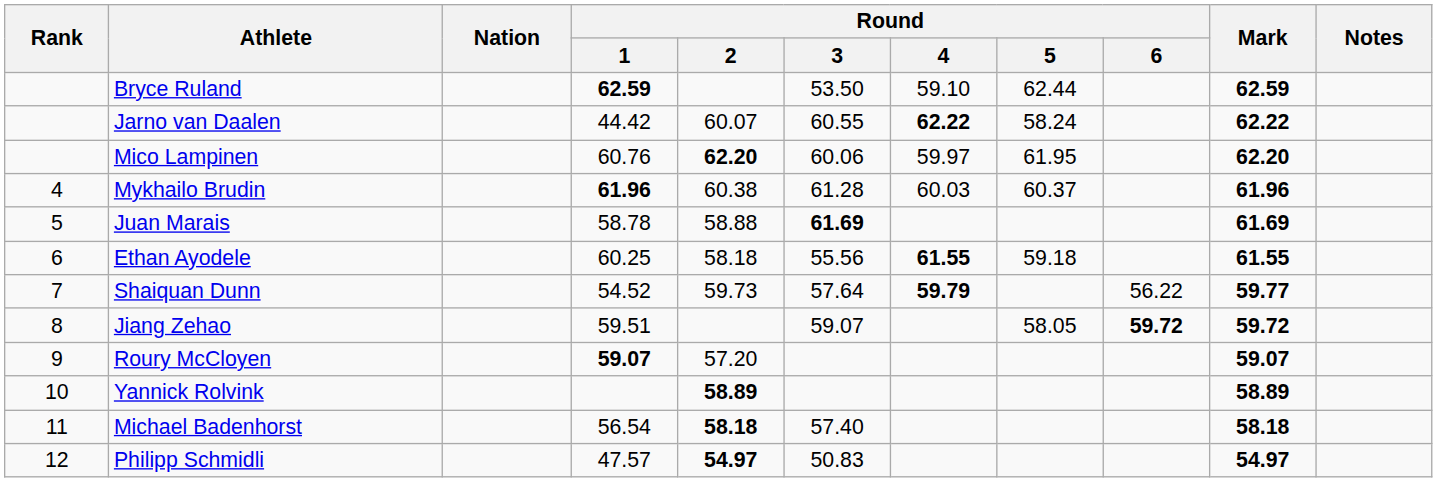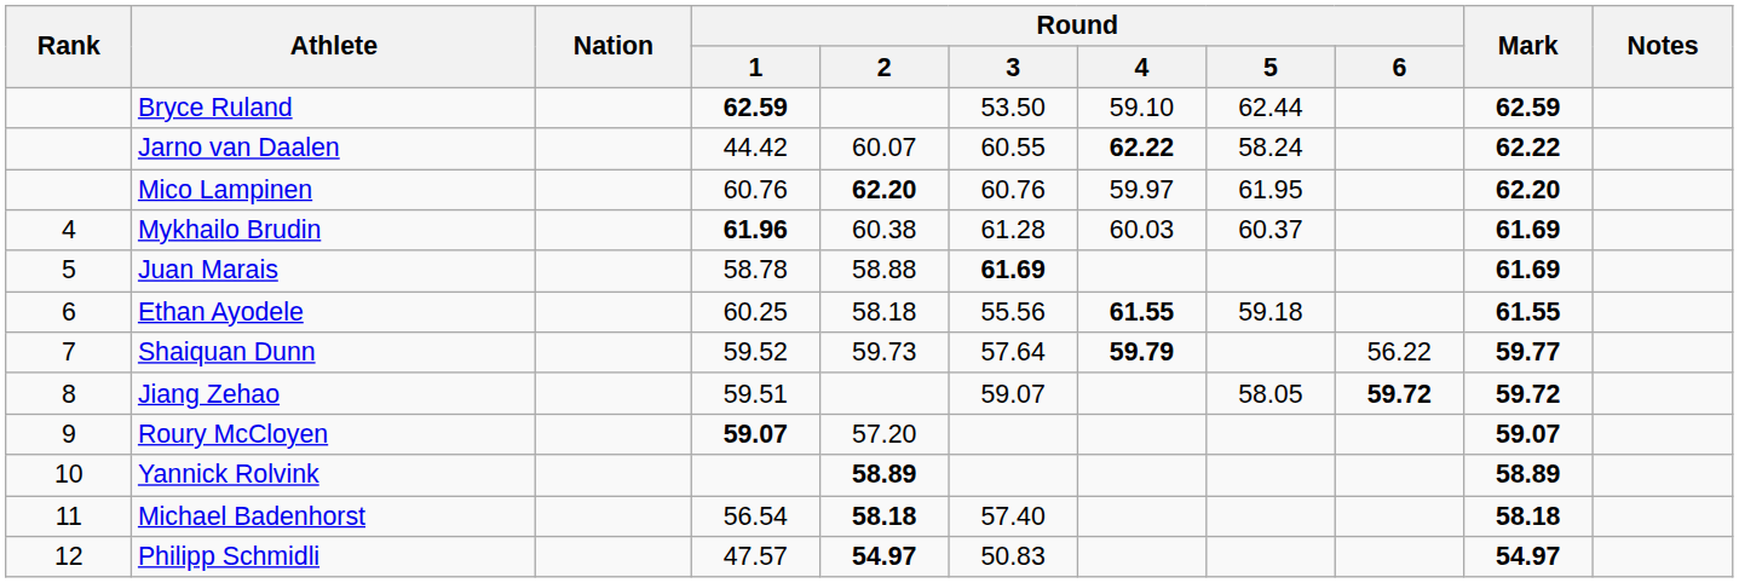 <table class="wikitable sortable" style="text-align:center;width: 85%;">
 <tr>
 <th rowspan=2>Rank</th>
 <th rowspan=2>Athlete</th>
 <th rowspan=2>Nation</th>
 <th colspan=6>Round</th>
 <th rowspan=2>Mark</th>
 <th rowspan=2>Notes</th>
 </tr>
 <tr>
 <th>1</th>
 <th>2</th>
 <th>3</th>
 <th>4</th>
 <th>5</th>
 <th>6</th>
 </tr>
 <tr>
 <td></td>
 <td align=left><a href='#'>Bryce Ruland</a></td>
 <td align=left></td>
 <td><strong>62.59</strong></td>
 <td></td>
 <td>53.50</td>
 <td>59.10</td>
 <td>62.44</td>
 <td></td>
 <td><strong>62.59</strong></td>
 <td></td>
 </tr>
 <tr>
 <td></td>
 <td align=left><a href='#'>Jarno van Daalen</a></td>
 <td align=left></td>
 <td>44.42</td>
 <td>60.07</td>
 <td>60.55</td>
 <td><strong>62.22</strong></td>
 <td>58.24</td>
 <td></td>
 <td><strong>62.22</strong></td>
 <td></td>
 </tr>
 <tr>
 <td></td>
 <td align=left><a href='#'>Mico Lampinen</a></td>
 <td align=left></td>
 <td>60.76</td>
 <td><strong>62.20</strong></td>
-<td>60.06</td>
+<td>60.76</td>
 <td>59.97</td>
 <td>61.95</td>
 <td></td>
 <td><strong>62.20</strong></td>
 <td></td>
 </tr>
 <tr>
 <td>4</td>
 <td align=left><a href='#'>Mykhailo Brudin</a></td>
 <td align=left></td>
 <td><strong>61.96</strong></td>
 <td>60.38</td>
 <td>61.28</td>
 <td>60.03</td>
 <td>60.37</td>
 <td></td>
-<td><strong>61.96</strong></td>
+<td><strong>61.69</strong></td>
 <td></td>
 </tr>
 <tr>
 <td>5</td>
 <td align=left><a href='#'>Juan Marais</a></td>
 <td align=left></td>
 <td>58.78</td>
 <td>58.88</td>
 <td><strong>61.69</strong></td>
 <td></td>
 <td></td>
 <td></td>
 <td><strong>61.69</strong></td>
 <td></td>
 </tr>
 <tr>
 <td>6</td>
 <td align=left><a href='#'>Ethan Ayodele</a></td>
 <td align=left></td>
 <td>60.25</td>
 <td>58.18</td>
 <td>55.56</td>
 <td><strong>61.55</strong></td>
 <td>59.18</td>
 <td></td>
 <td><strong>61.55</strong></td>
 <td></td>
 </tr>
 <tr>
 <td>7</td>
 <td align=left><a href='#'>Shaiquan Dunn</a></td>
 <td align=left></td>
-<td>54.52</td>
+<td>59.52</td>
 <td>59.73</td>
 <td>57.64</td>
 <td><strong>59.79</strong></td>
 <td></td>
 <td>56.22</td>
 <td><strong>59.77</strong></td>
 <td></td>
 </tr>
 <tr>
 <td>8</td>
 <td align=left><a href='#'>Jiang Zehao</a></td>
 <td align=left></td>
 <td>59.51</td>
 <td></td>
 <td>59.07</td>
 <td></td>
 <td>58.05</td>
 <td><strong>59.72</strong></td>
 <td><strong>59.72</strong></td>
 <td></td>
 </tr>
 <tr>
 <td>9</td>
 <td align=left><a href='#'>Roury McCloyen</a></td>
 <td align=left></td>
 <td><strong>59.07</strong></td>
 <td>57.20</td>
 <td></td>
 <td></td>
 <td></td>
 <td></td>
 <td><strong>59.07</strong></td>
 <td></td>
 </tr>
 <tr>
 <td>10</td>
 <td align=left><a href='#'>Yannick Rolvink</a></td>
 <td align=left></td>
 <td></td>
 <td><strong>58.89</strong></td>
 <td></td>
 <td></td>
 <td></td>
 <td></td>
 <td><strong>58.89</strong></td>
 <td></td>
 </tr>
 <tr>
 <td>11</td>
 <td align=left><a href='#'>Michael Badenhorst</a></td>
 <td align=left></td>
 <td>56.54</td>
 <td><strong>58.18</strong></td>
 <td>57.40</td>
 <td></td>
 <td></td>
 <td></td>
 <td><strong>58.18</strong></td>
 <td></td>
 </tr>
 <tr>
 <td>12</td>
 <td align=left><a href='#'>Philipp Schmidli</a></td>
 <td align=left></td>
 <td>47.57</td>
 <td><strong>54.97</strong></td>
 <td>50.83</td>
 <td></td>
 <td></td>
 <td></td>
 <td><strong>54.97</strong></td>
 <td></td>
 </tr>
 </table>
